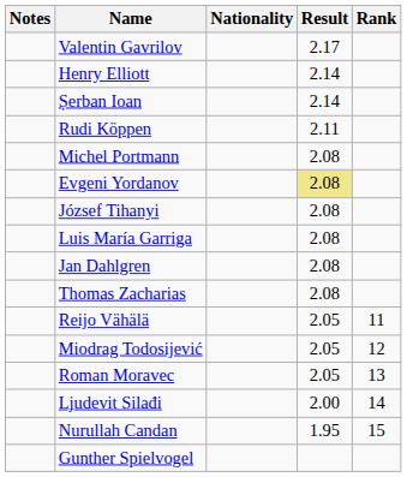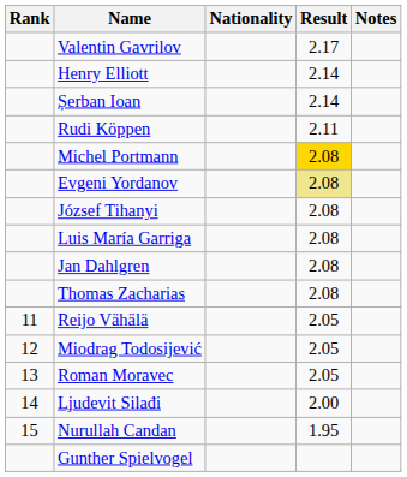 <table class="wikitable sortable" style="text-align:center">
 <tr>
-<th>Notes</th>
+<th>Rank</th>
 <th>Name</th>
 <th>Nationality</th>
 <th>Result</th>
-<th>Rank</th>
+<th>Notes</th>
 </tr>
 <tr>
 <td></td>
 <td align="left"><a href='#'>Valentin Gavrilov</a></td>
 <td align=left></td>
 <td>2.17</td>
 <td></td>
 </tr>
 <tr>
 <td></td>
 <td align="left"><a href='#'>Henry Elliott</a></td>
 <td align=left></td>
 <td>2.14</td>
 <td></td>
 </tr>
 <tr>
 <td></td>
 <td align="left"><a href='#'>Șerban Ioan</a></td>
 <td align=left></td>
 <td>2.14</td>
 <td></td>
 </tr>
 <tr>
 <td></td>
 <td align="left"><a href='#'>Rudi Köppen</a></td>
 <td align=left></td>
 <td>2.11</td>
 <td></td>
 </tr>
 <tr>
 <td></td>
 <td align="left"><a href='#'>Michel Portmann</a></td>
 <td align=left></td>
-<td>2.08</td>
+<td style="background: gold;">2.08</td>
 <td></td>
 </tr>
 <tr>
 <td></td>
 <td align="left"><a href='#'>Evgeni Yordanov</a></td>
 <td align=left></td>
 <td style="background: khaki;">2.08</td>
 <td></td>
 </tr>
 <tr>
 <td></td>
 <td align="left"><a href='#'>József Tihanyi</a></td>
 <td align=left></td>
 <td>2.08</td>
 <td></td>
 </tr>
 <tr>
 <td></td>
 <td align="left"><a href='#'>Luis María Garriga</a></td>
 <td align=left></td>
 <td>2.08</td>
 <td></td>
 </tr>
 <tr>
 <td></td>
 <td align="left"><a href='#'>Jan Dahlgren</a></td>
 <td align=left></td>
 <td>2.08</td>
 <td></td>
 </tr>
 <tr>
 <td></td>
 <td align="left"><a href='#'>Thomas Zacharias</a></td>
 <td align=left></td>
 <td>2.08</td>
 <td></td>
 </tr>
 <tr>
-<td></td>
+<td>11</td>
 <td align="left"><a href='#'>Reijo Vähälä</a></td>
 <td align=left></td>
 <td>2.05</td>
-<td>11</td>
+<td></td>
 </tr>
 <tr>
-<td></td>
+<td>12</td>
 <td align="left"><a href='#'>Miodrag Todosijević</a></td>
 <td align=left></td>
 <td>2.05</td>
-<td>12</td>
+<td></td>
 </tr>
 <tr>
-<td></td>
+<td>13</td>
 <td align="left"><a href='#'>Roman Moravec</a></td>
 <td align=left></td>
 <td>2.05</td>
-<td>13</td>
+<td></td>
 </tr>
 <tr>
-<td></td>
+<td>14</td>
 <td align="left"><a href='#'>Ljudevit Silađi</a></td>
 <td align=left></td>
 <td>2.00</td>
-<td>14</td>
+<td></td>
 </tr>
 <tr>
-<td></td>
+<td>15</td>
 <td align="left"><a href='#'>Nurullah Candan</a></td>
 <td align=left></td>
 <td>1.95</td>
-<td>15</td>
+<td></td>
 </tr>
 <tr>
 <td></td>
 <td align="left"><a href='#'>Gunther Spielvogel</a></td>
 <td align=left></td>
 <td></td>
 <td></td>
 </tr>
 </table>
